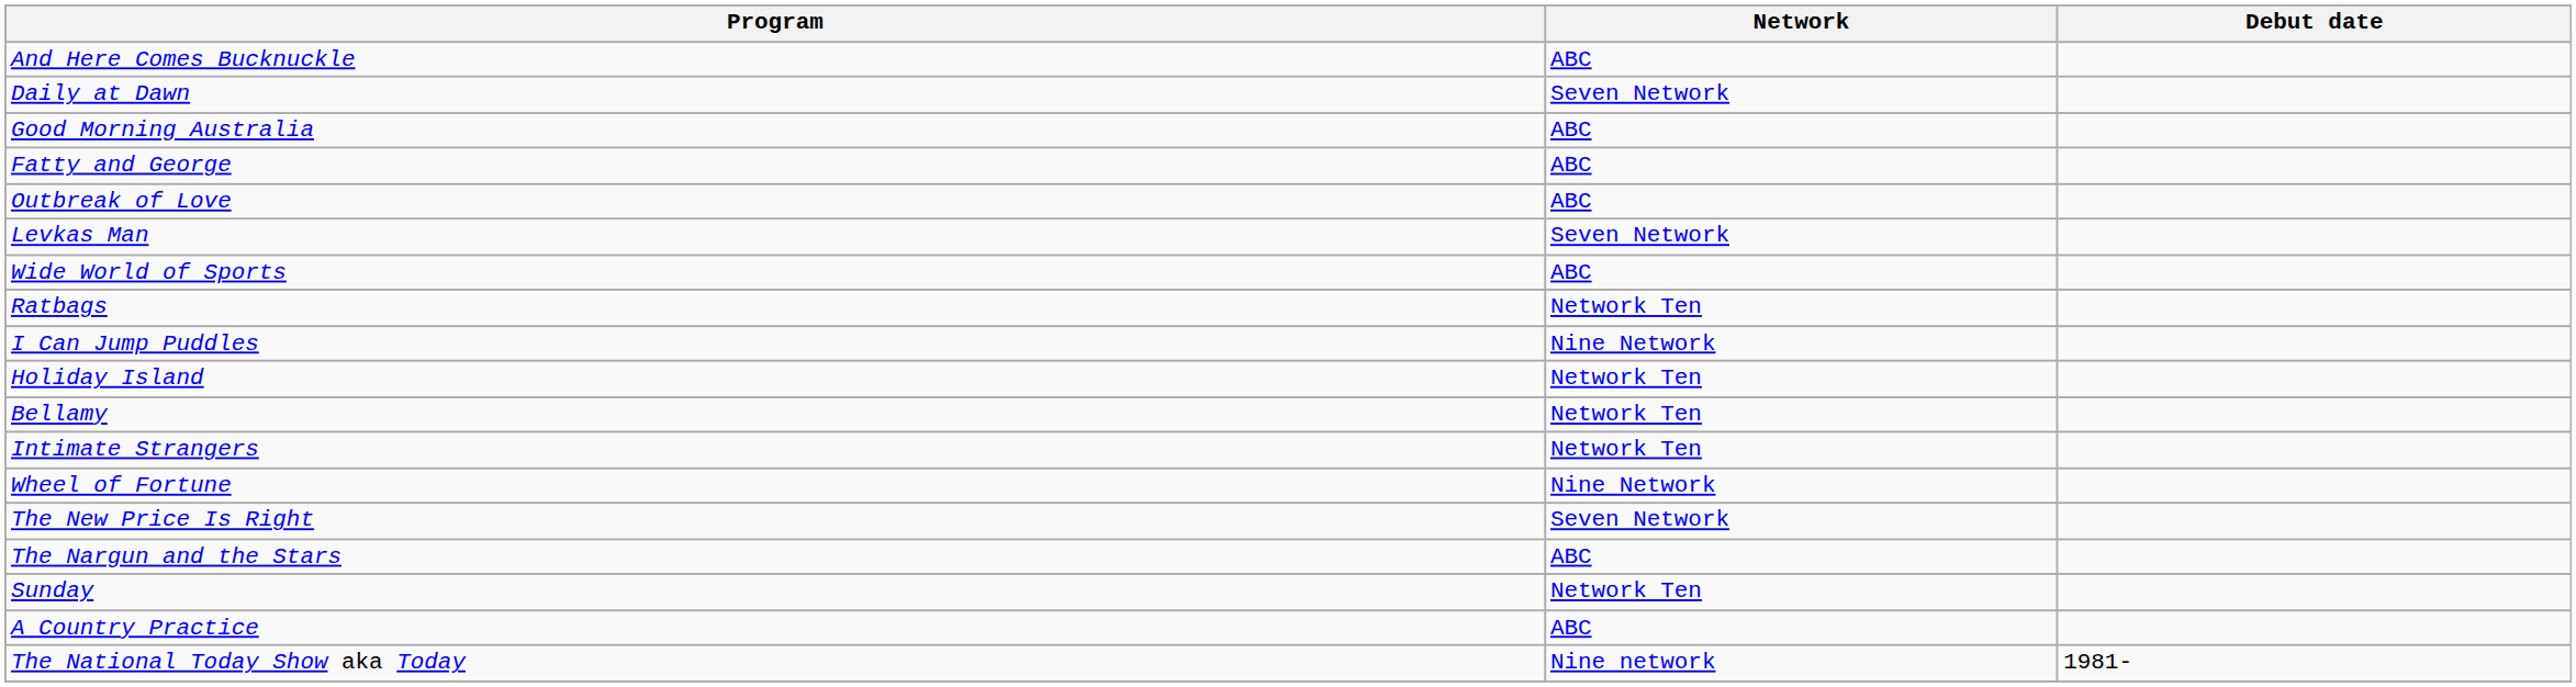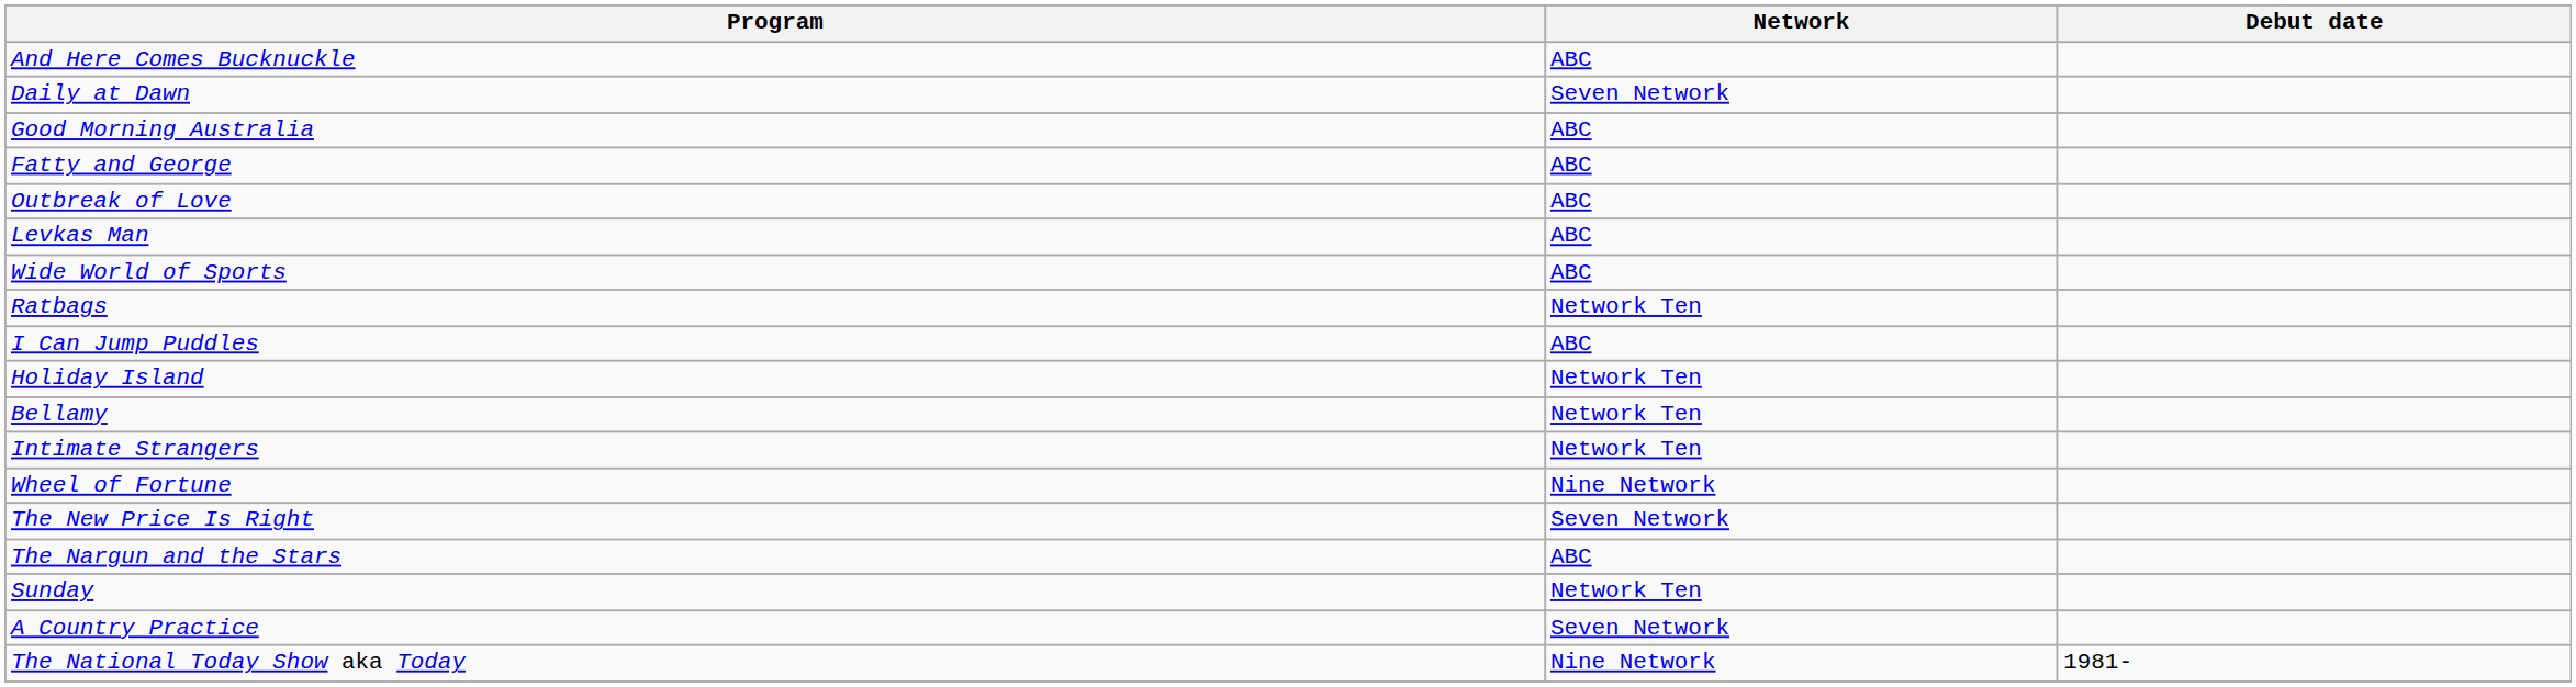 <table class="wikitable sortable" width="100%" style="font-size:87%;">
 <tr bgcolor="#efefef">
 <th width=60%>Program</th>
 <th width=20%>Network</th>
 <th width=20%>Debut date</th>
 </tr>
 <tr>
 <td><em><a href='#'>And Here Comes Bucknuckle</a></em></td>
 <td><a href='#'>ABC</a></td>
 <td></td>
 </tr>
 <tr>
 <td><em><a href='#'>Daily at Dawn</a></em></td>
 <td><a href='#'>Seven Network</a></td>
 <td></td>
 </tr>
 <tr>
 <td><em><a href='#'>Good Morning Australia</a></em></td>
 <td><a href='#'>ABC</a></td>
 <td></td>
 </tr>
 <tr>
 <td><em><a href='#'>Fatty and George</a></em></td>
 <td><a href='#'>ABC</a></td>
 <td></td>
 </tr>
 <tr>
 <td><em><a href='#'>Outbreak of Love</a></em></td>
 <td><a href='#'>ABC</a></td>
 <td></td>
 </tr>
 <tr>
 <td><em><a href='#'>Levkas Man</a></em></td>
-<td><a href='#'>Seven Network</a></td>
+<td><a href='#'>ABC</a></td>
 <td></td>
 </tr>
 <tr>
 <td><em><a href='#'>Wide World of Sports</a></em></td>
 <td><a href='#'>ABC</a></td>
 <td></td>
 </tr>
 <tr>
 <td><em><a href='#'>Ratbags</a></em></td>
 <td><a href='#'>Network Ten</a></td>
 <td></td>
 </tr>
 <tr>
 <td><em><a href='#'>I Can Jump Puddles</a></em></td>
-<td><a href='#'>Nine Network</a></td>
+<td><a href='#'>ABC</a></td>
 <td></td>
 </tr>
 <tr>
 <td><em><a href='#'>Holiday Island</a></em></td>
 <td><a href='#'>Network Ten</a></td>
 <td></td>
 </tr>
 <tr>
 <td><em><a href='#'>Bellamy</a></em></td>
 <td><a href='#'>Network Ten</a></td>
 <td></td>
 </tr>
 <tr>
 <td><em><a href='#'>Intimate Strangers</a></em></td>
 <td><a href='#'>Network Ten</a></td>
 <td></td>
 </tr>
 <tr>
 <td><em><a href='#'>Wheel of Fortune</a></em></td>
 <td><a href='#'>Nine Network</a></td>
 <td></td>
 </tr>
 <tr>
 <td><em><a href='#'>The New Price Is Right</a></em></td>
 <td><a href='#'>Seven Network</a></td>
 <td></td>
 </tr>
 <tr>
 <td><em><a href='#'>The Nargun and the Stars</a></em></td>
 <td><a href='#'>ABC</a></td>
 <td></td>
 </tr>
 <tr>
 <td><em><a href='#'>Sunday</a></em></td>
 <td><a href='#'>Network Ten</a></td>
 <td></td>
 </tr>
 <tr>
 <td><em><a href='#'>A Country Practice</a></em></td>
-<td><a href='#'>ABC</a></td>
+<td><a href='#'>Seven Network</a></td>
 <td></td>
 </tr>
 <tr>
 <td><em><a href='#'>The National Today Show</a></em> aka <em><a href='#'>Today</a></em></td>
-<td><a href='#'>Nine network</a></td>
+<td><a href='#'>Nine Network</a></td>
 <td>1981-</td>
 </tr>
 </table>
